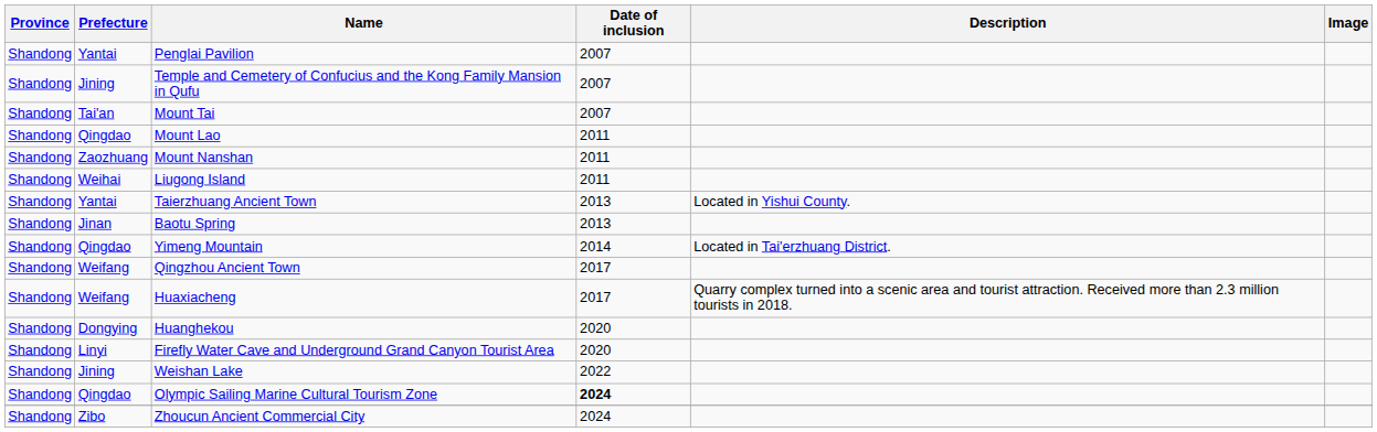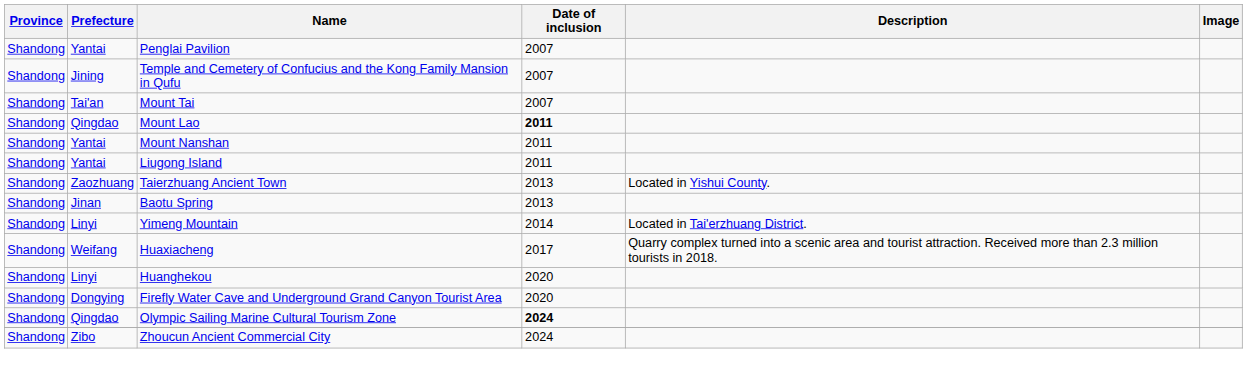 <table class="wikitable sortable" style="text-align:left;">
 <tr>
 <th scope="col"><a href='#'>Province</a></th>
 <th scope="col"><a href='#'>Prefecture</a></th>
 <th scope="col">Name</th>
 <th scope="col">Date of inclusion</th>
 <th scope="col">Description</th>
 <th scope="col">Image</th>
 </tr>
 <tr>
 <td><a href='#'>Shandong</a></td>
 <td><a href='#'>Yantai</a></td>
 <td><a href='#'>Penglai Pavilion</a></td>
 <td>2007</td>
 <td></td>
 <td></td>
 </tr>
 <tr>
 <td><a href='#'>Shandong</a></td>
 <td><a href='#'>Jining</a></td>
 <td><a href='#'>Temple and Cemetery of Confucius and the Kong Family Mansion in Qufu</a></td>
 <td>2007</td>
 <td></td>
 <td></td>
 </tr>
 <tr>
 <td><a href='#'>Shandong</a></td>
 <td><a href='#'>Tai'an</a></td>
 <td><a href='#'>Mount Tai</a></td>
 <td>2007</td>
 <td></td>
 <td></td>
 </tr>
 <tr>
 <td><a href='#'>Shandong</a></td>
 <td><a href='#'>Qingdao</a></td>
 <td><a href='#'>Mount Lao</a></td>
+<td><strong>2011</strong></td>
+<td></td>
+<td></td>
+</tr>
+<tr>
+<td><a href='#'>Shandong</a></td>
+<td><a href='#'>Yantai</a></td>
+<td><a href='#'>Mount Nanshan</a></td>
+<td>2011</td>
+<td></td>
+<td></td>
+</tr>
+<tr>
+<td><a href='#'>Shandong</a></td>
+<td><a href='#'>Yantai</a></td>
+<td><a href='#'>Liugong Island</a></td>
 <td>2011</td>
 <td></td>
 <td></td>
 </tr>
 <tr>
 <td><a href='#'>Shandong</a></td>
 <td><a href='#'>Zaozhuang</a></td>
-<td><a href='#'>Mount Nanshan</a></td>
-<td>2011</td>
-<td></td>
-<td></td>
-</tr>
-<tr>
-<td><a href='#'>Shandong</a></td>
-<td><a href='#'>Weihai</a></td>
-<td><a href='#'>Liugong Island</a></td>
-<td>2011</td>
-<td></td>
-<td></td>
-</tr>
-<tr>
-<td><a href='#'>Shandong</a></td>
-<td><a href='#'>Yantai</a></td>
 <td><a href='#'>Taierzhuang Ancient Town</a></td>
 <td>2013</td>
 <td>Located in <a href='#'>Yishui County</a>.</td>
 <td></td>
 </tr>
 <tr>
 <td><a href='#'>Shandong</a></td>
 <td><a href='#'>Jinan</a></td>
 <td><a href='#'>Baotu Spring</a></td>
 <td>2013</td>
 <td></td>
 <td></td>
 </tr>
 <tr>
 <td><a href='#'>Shandong</a></td>
-<td><a href='#'>Qingdao</a></td>
+<td><a href='#'>Linyi</a></td>
 <td><a href='#'>Yimeng Mountain</a></td>
 <td>2014</td>
 <td>Located in <a href='#'>Tai'erzhuang District</a>.</td>
-<td></td>
-</tr>
-<tr>
-<td><a href='#'>Shandong</a></td>
-<td><a href='#'>Weifang</a></td>
-<td><a href='#'>Qingzhou Ancient Town</a></td>
-<td>2017</td>
-<td></td>
 <td></td>
 </tr>
 <tr>
 <td><a href='#'>Shandong</a></td>
 <td><a href='#'>Weifang</a></td>
 <td><a href='#'>Huaxiacheng</a></td>
 <td>2017</td>
 <td>Quarry complex turned into a scenic area and tourist attraction. Received more than 2.3 million tourists in 2018.</td>
 <td></td>
 </tr>
 <tr>
 <td><a href='#'>Shandong</a></td>
-<td><a href='#'>Dongying</a></td>
+<td><a href='#'>Linyi</a></td>
 <td><a href='#'>Huanghekou</a></td>
 <td>2020</td>
 <td></td>
 <td></td>
 </tr>
 <tr>
 <td><a href='#'>Shandong</a></td>
-<td><a href='#'>Linyi</a></td>
+<td><a href='#'>Dongying</a></td>
 <td><a href='#'>Firefly Water Cave and Underground Grand Canyon Tourist Area</a></td>
 <td>2020</td>
-<td></td>
-<td></td>
-</tr>
-<tr>
-<td><a href='#'>Shandong</a></td>
-<td><a href='#'>Jining</a></td>
-<td><a href='#'>Weishan Lake</a></td>
-<td>2022</td>
 <td></td>
 <td></td>
 </tr>
 <tr>
 <td><a href='#'>Shandong</a></td>
 <td><a href='#'>Qingdao</a></td>
 <td><a href='#'>Olympic Sailing Marine Cultural Tourism Zone</a></td>
 <td><strong>2024</strong></td>
 <td></td>
 <td></td>
 </tr>
 <tr>
 </tr>
 <tr>
 <td><a href='#'>Shandong</a></td>
 <td><a href='#'>Zibo</a></td>
 <td><a href='#'>Zhoucun Ancient Commercial City</a></td>
 <td>2024</td>
 <td></td>
 <td></td>
 </tr>
 </table>
